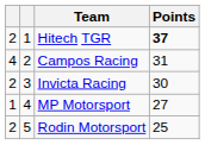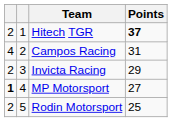 <table class="wikitable" style="font-size: 85%;">
 <tr>
 <th></th>
 <th></th>
 <th>Team</th>
 <th>Points</th>
 </tr>
 <tr>
 <td align="left"> 2</td>
 <td align="center">1</td>
 <td> <a href='#'>Hitech</a> <a href='#'>TGR</a></td>
 <td><strong>37</strong></td>
 </tr>
 <tr>
 <td align="left"> 4</td>
 <td align="center">2</td>
 <td> <a href='#'>Campos Racing</a></td>
 <td>31</td>
 </tr>
 <tr>
 <td align="left"> 2</td>
 <td align="center">3</td>
 <td> <a href='#'>Invicta Racing</a></td>
-<td>30</td>
+<td>29</td>
 </tr>
 <tr>
-<td align="left"> 1</td>
+<td align="left"><strong> 1</strong></td>
 <td align="center">4</td>
 <td> <a href='#'>MP Motorsport</a></td>
 <td>27</td>
 </tr>
 <tr>
 <td align="left"> 2</td>
 <td align="center">5</td>
 <td> <a href='#'>Rodin Motorsport</a></td>
 <td>25</td>
 </tr>
 </table>
